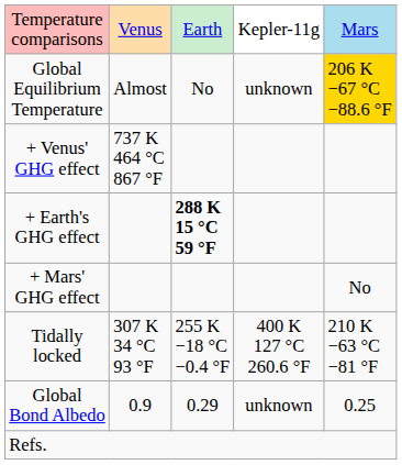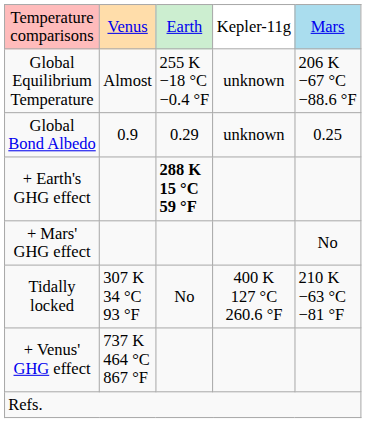 <table class="wikitable"  align="floatleft">
 <tr>
 <td align="center" style="background:#ffbbbb;">Temperature<br>comparisons</td>
 <td align="center" style="background:#ffddaa;"><a href='#'>Venus</a></td>
 <td align="center" style="background:#cceed0;"><a href='#'>Earth</a></td>
 <td align="center" style="background:#ffffff;">Kepler-11g</td>
 <td align="center" style="background:#aaddee;"><a href='#'>Mars</a></td>
 </tr>
 <tr>
 <td align="center">Global<br>Equilibrium <br>Temperature</td>
 <td align="center">Almost</td>
-<td align="center">No</td>
+<td>255 K <br>−18 °C<br>−0.4 °F</td>
 <td align="center">unknown</td>
-<td style="background: gold;">206 K  <br>−67 °C<br>−88.6 °F</td>
+<td>206 K  <br>−67 °C<br>−88.6 °F</td>
 </tr>
 <tr>
-<td align="center">+ Venus'<br><a href='#'>GHG</a> effect</td>
-<td>737 K <br>464 °C<br>867 °F</td>
-<td></td>
-<td></td>
-<td></td>
+<td align="center">Global <br> <a href='#'>Bond Albedo</a></td>
+<td align="center">0.9</td>
+<td align="center">0.29</td>
+<td align="center">unknown</td>
+<td align="center">0.25</td>
 </tr>
 <tr>
 <td align="center">+ Earth's<br>GHG effect</td>
 <td></td>
 <td><strong>288 K <br>15 °C<br>59 °F</strong></td>
 <td align="center"></td>
 <td></td>
 </tr>
 <tr>
 <td align="center">+ Mars'<br>GHG effect</td>
 <td></td>
 <td></td>
 <td></td>
 <td align="center">No</td>
 </tr>
 <tr>
 <td align="center">Tidally <br>locked</td>
 <td>307 K <br>34 °C <br>93 °F</td>
-<td>255 K <br>−18 °C<br>−0.4 °F</td>
+<td align="center">No</td>
 <td align="center">400 K <br>  127 °C<br> 260.6 °F</td>
 <td>210 K <br>−63 °C<br>−81 °F</td>
 </tr>
 <tr>
-<td align="center">Global <br> <a href='#'>Bond Albedo</a></td>
-<td align="center">0.9</td>
-<td align="center">0.29</td>
-<td align="center">unknown</td>
-<td align="center">0.25</td>
+<td align="center">+ Venus'<br><a href='#'>GHG</a> effect</td>
+<td>737 K <br>464 °C<br>867 °F</td>
+<td></td>
+<td></td>
+<td></td>
 </tr>
 <tr>
 <td colspan="5" align="left">Refs.</td>
 </tr>
 </table>
